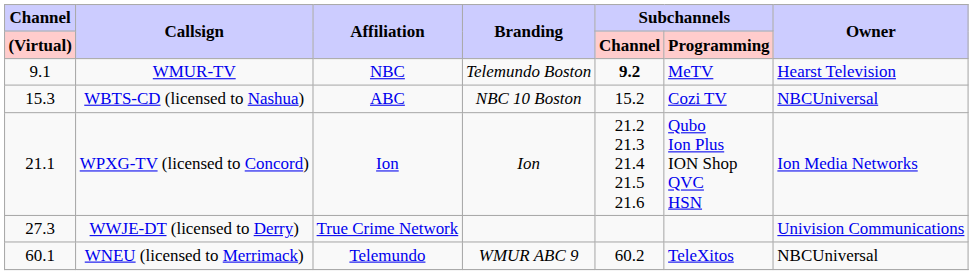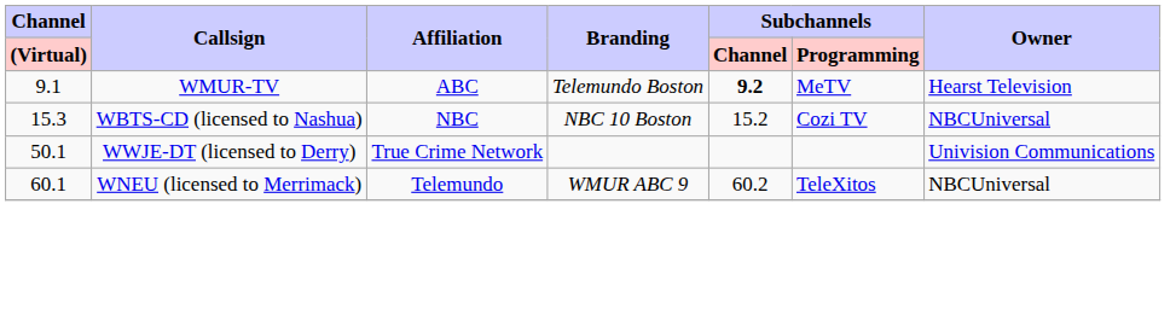 <table class=wikitable style="text-align:center">
 <tr>
 <th style="background:#ccccff;">Channel</th>
 <th style="background:#ccccff;" rowspan="2">Callsign</th>
 <th style="background:#ccccff;" rowspan="2">Affiliation</th>
 <th style="background:#ccccff;" rowspan="2">Branding</th>
 <th style="background:#ccccff;" colspan="2">Subchannels</th>
 <th style="background:#ccccff;" rowspan="2">Owner</th>
 </tr>
 <tr>
 <th style="background:#ffcccc;">(Virtual)</th>
 <th style="background:#ffcccc;">Channel</th>
 <th style="background:#ffcccc">Programming</th>
 </tr>
 <tr>
 <td>9.1</td>
 <td><a href='#'>WMUR-TV</a></td>
-<td><a href='#'>NBC</a></td>
+<td><a href='#'>ABC</a></td>
 <td><em>Telemundo Boston</em></td>
 <td><strong>9.2<br></strong></td>
 <td style="text-align:left"><a href='#'>MeTV</a><br></td>
 <td style="text-align:left"><a href='#'>Hearst Television</a></td>
 </tr>
 <tr>
 <td>15.3</td>
 <td><a href='#'>WBTS-CD</a> (licensed to <a href='#'>Nashua</a>)</td>
-<td><a href='#'>ABC</a></td>
+<td><a href='#'>NBC</a></td>
 <td><em>NBC 10 Boston</em></td>
 <td>15.2<br></td>
 <td style="text-align:left"><a href='#'>Cozi TV</a><br></td>
 <td style="text-align:left"><a href='#'>NBCUniversal</a></td>
 </tr>
 <tr>
-<td>21.1</td>
-<td><a href='#'>WPXG-TV</a> (licensed to <a href='#'>Concord</a>)</td>
-<td><a href='#'>Ion</a></td>
-<td><em>Ion</em></td>
-<td>21.2<br>21.3<br>21.4<br>21.5<br>21.6</td>
-<td style="text-align:left"><a href='#'>Qubo</a><br><a href='#'>Ion Plus</a><br>ION Shop<br><a href='#'>QVC</a><br><a href='#'>HSN</a></td>
-<td style="text-align:left"><a href='#'>Ion Media Networks</a></td>
-</tr>
-<tr>
-<td>27.3</td>
+<td>50.1</td>
 <td><a href='#'>WWJE-DT</a> (licensed to <a href='#'>Derry</a>)</td>
 <td><a href='#'>True Crime Network</a></td>
 <td></td>
 <td></td>
 <td style="text-align:left"></td>
 <td style="text-align:left"><a href='#'>Univision Communications</a></td>
 </tr>
 <tr>
 <td>60.1</td>
 <td><a href='#'>WNEU</a> (licensed to <a href='#'>Merrimack</a>)</td>
 <td><a href='#'>Telemundo</a></td>
 <td><em>WMUR ABC 9</em></td>
 <td>60.2<br></td>
 <td style="text-align:left"><a href='#'>TeleXitos</a><br></td>
 <td style="text-align:left">NBCUniversal</td>
 </tr>
 <tr>
 </tr>
 </table>
